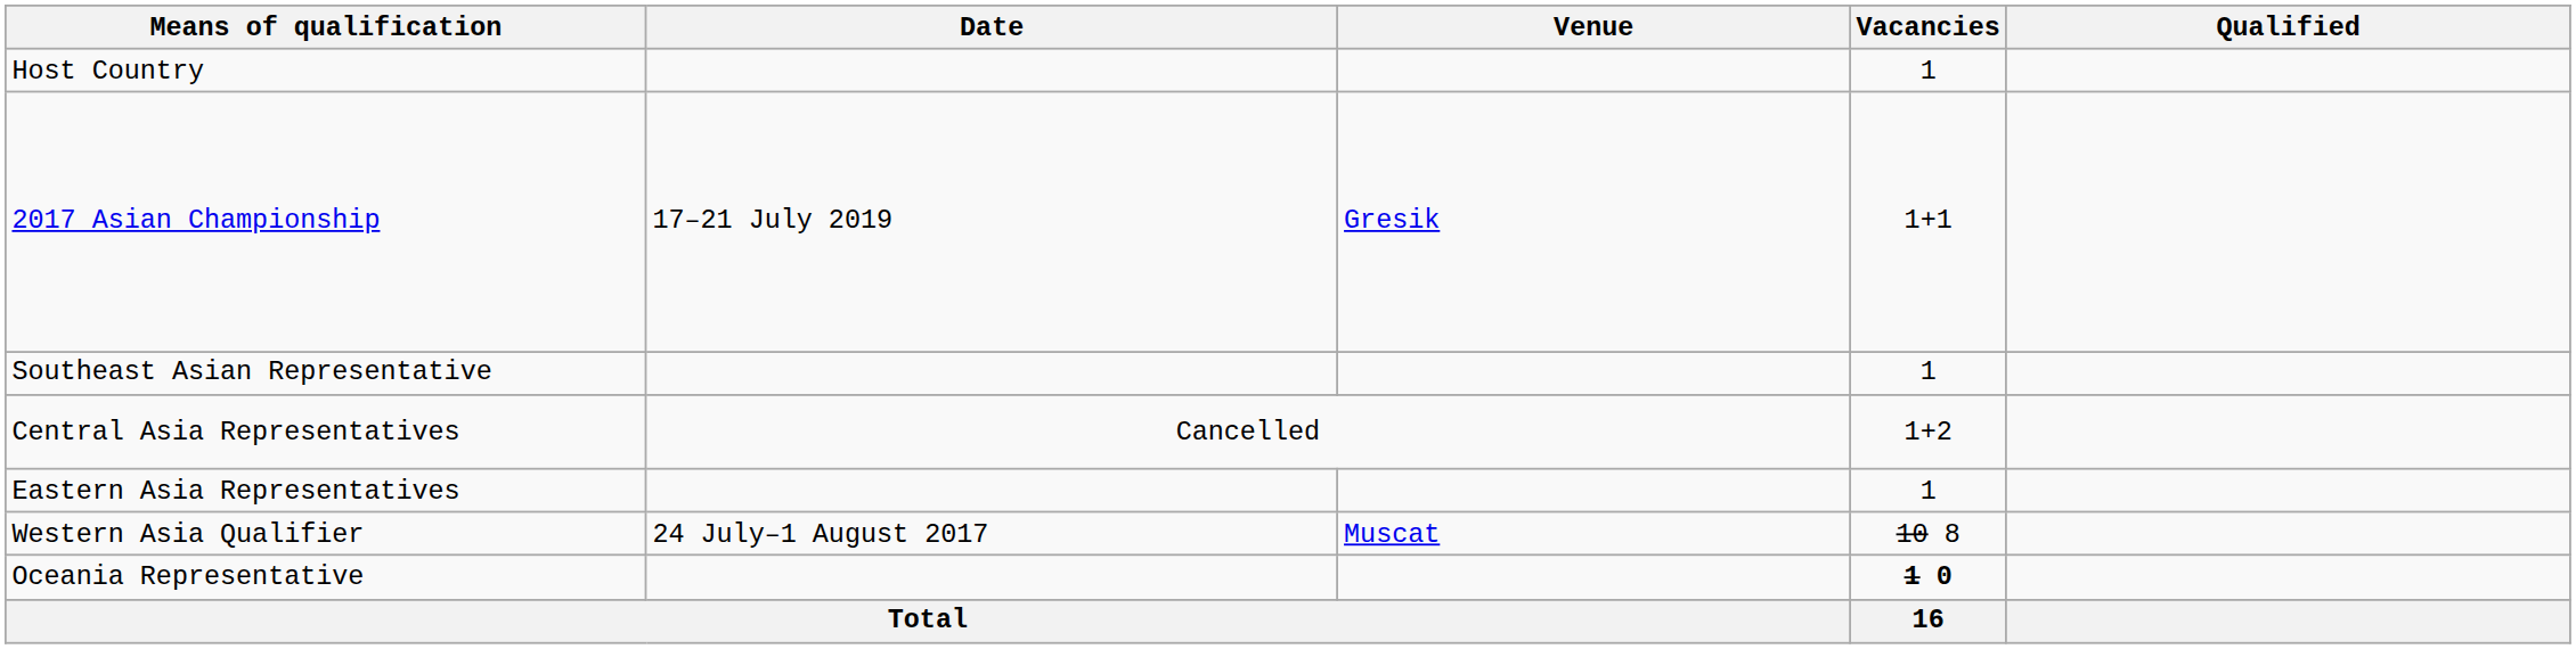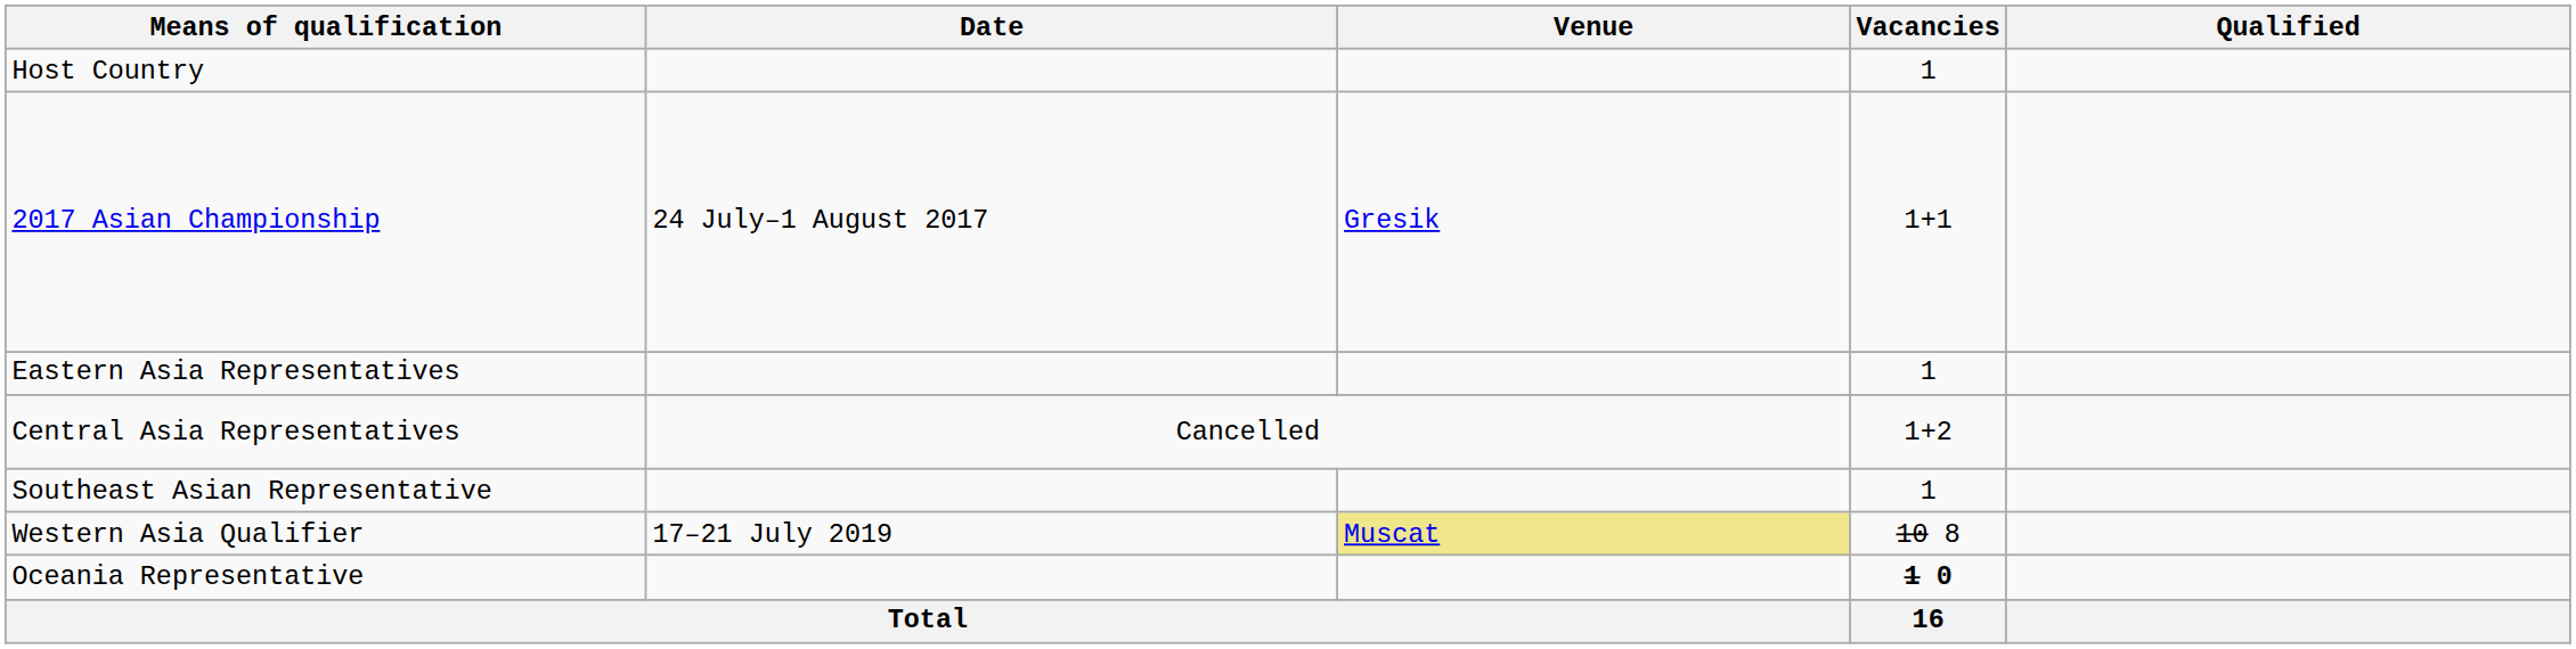 <table class="wikitable">
 <tr>
 <th width=25%>Means of qualification</th>
 <th width=27%>Date</th>
 <th width=20%>Venue</th>
 <th width=6%>Vacancies</th>
 <th width=22%>Qualified</th>
 </tr>
 <tr>
 <td>Host Country</td>
 <td></td>
 <td></td>
 <td style="text-align:center">1</td>
 <td></td>
 </tr>
 <tr>
 <td><a href='#'>2017 Asian Championship</a></td>
-<td>17–21 July 2019</td>
+<td>24 July–1 August 2017</td>
 <td> <a href='#'>Gresik</a></td>
 <td style="text-align:center">1+1</td>
 <td><br><br><br><br><br><br><br><br><s></s></td>
 </tr>
 <tr>
-<td>Southeast Asian Representative</td>
+<td>Eastern Asia Representatives</td>
 <td></td>
 <td></td>
 <td style="text-align:center">1</td>
 <td></td>
 </tr>
 <tr>
 <td>Central Asia Representatives</td>
 <td style="text-align:center" colspan=2>Cancelled</td>
 <td style="text-align:center">1+2</td>
 <td><br><br></td>
 </tr>
 <tr>
-<td>Eastern Asia Representatives</td>
+<td>Southeast Asian Representative</td>
 <td></td>
 <td></td>
 <td style="text-align:center">1</td>
 <td></td>
 </tr>
 <tr>
 <td>Western Asia Qualifier</td>
-<td>24 July–1 August 2017</td>
-<td> <a href='#'>Muscat</a></td>
+<td>17–21 July 2019</td>
+<td style="background: khaki;"> <a href='#'>Muscat</a></td>
 <td style="text-align:center"><s>10</s> 8</td>
 <td><br></td>
 </tr>
 <tr>
 <td>Oceania Representative</td>
 <td></td>
 <td></td>
 <td style="text-align:center"><strong><s>1</s> 0</strong></td>
 <td></td>
 </tr>
 <tr>
 <th colspan="3">Total</th>
 <th>16</th>
 <th></th>
 </tr>
 </table>
